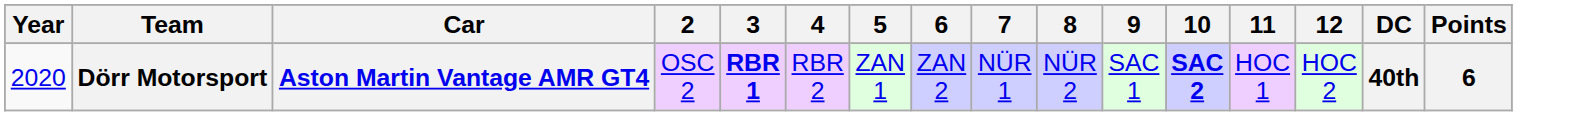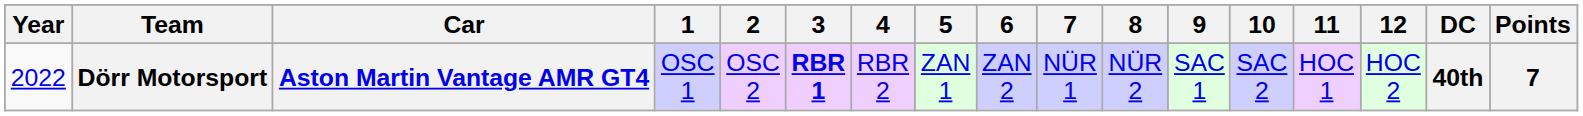 <table class="wikitable" style="text-align:center; font-size:85%">
 <tr>
 <th>Year</th>
 <th>Team</th>
 <th>Car</th>
+<th>1</th>
 <th>2</th>
 <th>3</th>
 <th>4</th>
 <th>5</th>
 <th>6</th>
 <th>7</th>
 <th>8</th>
 <th>9</th>
 <th>10</th>
 <th>11</th>
 <th>12</th>
 <th>DC</th>
 <th>Points</th>
 </tr>
 <tr>
-<td><a href='#'>2020</a></td>
+<td><a href='#'>2022</a></td>
 <th nowrap>Dörr Motorsport</th>
 <th nowrap><a href='#'>Aston Martin Vantage AMR GT4</a></th>
+<td style="background:#CFCFFF;"><a href='#'>OSC<br>1</a><br></td>
 <td style="background:#EFCFFF;"><a href='#'>OSC<br>2</a><br></td>
 <td style="background:#EFCFFF;"><strong><a href='#'>RBR<br>1</a><br></strong></td>
 <td style="background:#EFCFFF;"><a href='#'>RBR<br>2</a><br></td>
 <td style="background:#DFFFDF;"><a href='#'>ZAN<br>1</a><br></td>
 <td style="background:#CFCFFF;"><a href='#'>ZAN<br>2</a><br></td>
 <td style="background:#CFCFFF;"><a href='#'>NÜR<br>1</a><br></td>
 <td style="background:#CFCFFF;"><a href='#'>NÜR<br>2</a><br></td>
 <td style="background:#DFFFDF;"><a href='#'>SAC<br>1</a><br></td>
-<td style="background:#CFCFFF;"><strong><a href='#'>SAC<br>2</a><br></strong></td>
+<td style="background:#CFCFFF;"><a href='#'>SAC<br>2</a><br></td>
 <td style="background:#EFCFFF;"><a href='#'>HOC<br>1</a><br></td>
 <td style="background:#DFFFDF;"><a href='#'>HOC<br>2</a><br></td>
 <th>40th</th>
-<th>6</th>
+<th>7</th>
 </tr>
 </table>
